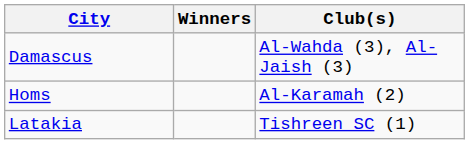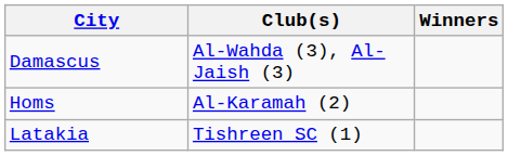 <table class="wikitable sortable">
 <tr>
 <th width="120"><a href='#'>City</a></th>
+<th width="150">Club(s)</th>
 <th width="10">Winners</th>
-<th width="150">Club(s)</th>
 </tr>
 <tr>
 <td><a href='#'>Damascus</a></td>
+<td><a href='#'>Al-Wahda</a>  (3),  <a href='#'>Al-Jaish</a> (3)</td>
 <td></td>
-<td><a href='#'>Al-Wahda</a>  (3),  <a href='#'>Al-Jaish</a> (3)</td>
 </tr>
 <tr>
 <td><a href='#'>Homs</a></td>
+<td><a href='#'>Al-Karamah</a> (2)</td>
 <td></td>
-<td><a href='#'>Al-Karamah</a> (2)</td>
 </tr>
 <tr>
 <td><a href='#'>Latakia</a></td>
+<td><a href='#'>Tishreen SC</a> (1)</td>
 <td></td>
-<td><a href='#'>Tishreen SC</a> (1)</td>
 </tr>
 </table>
